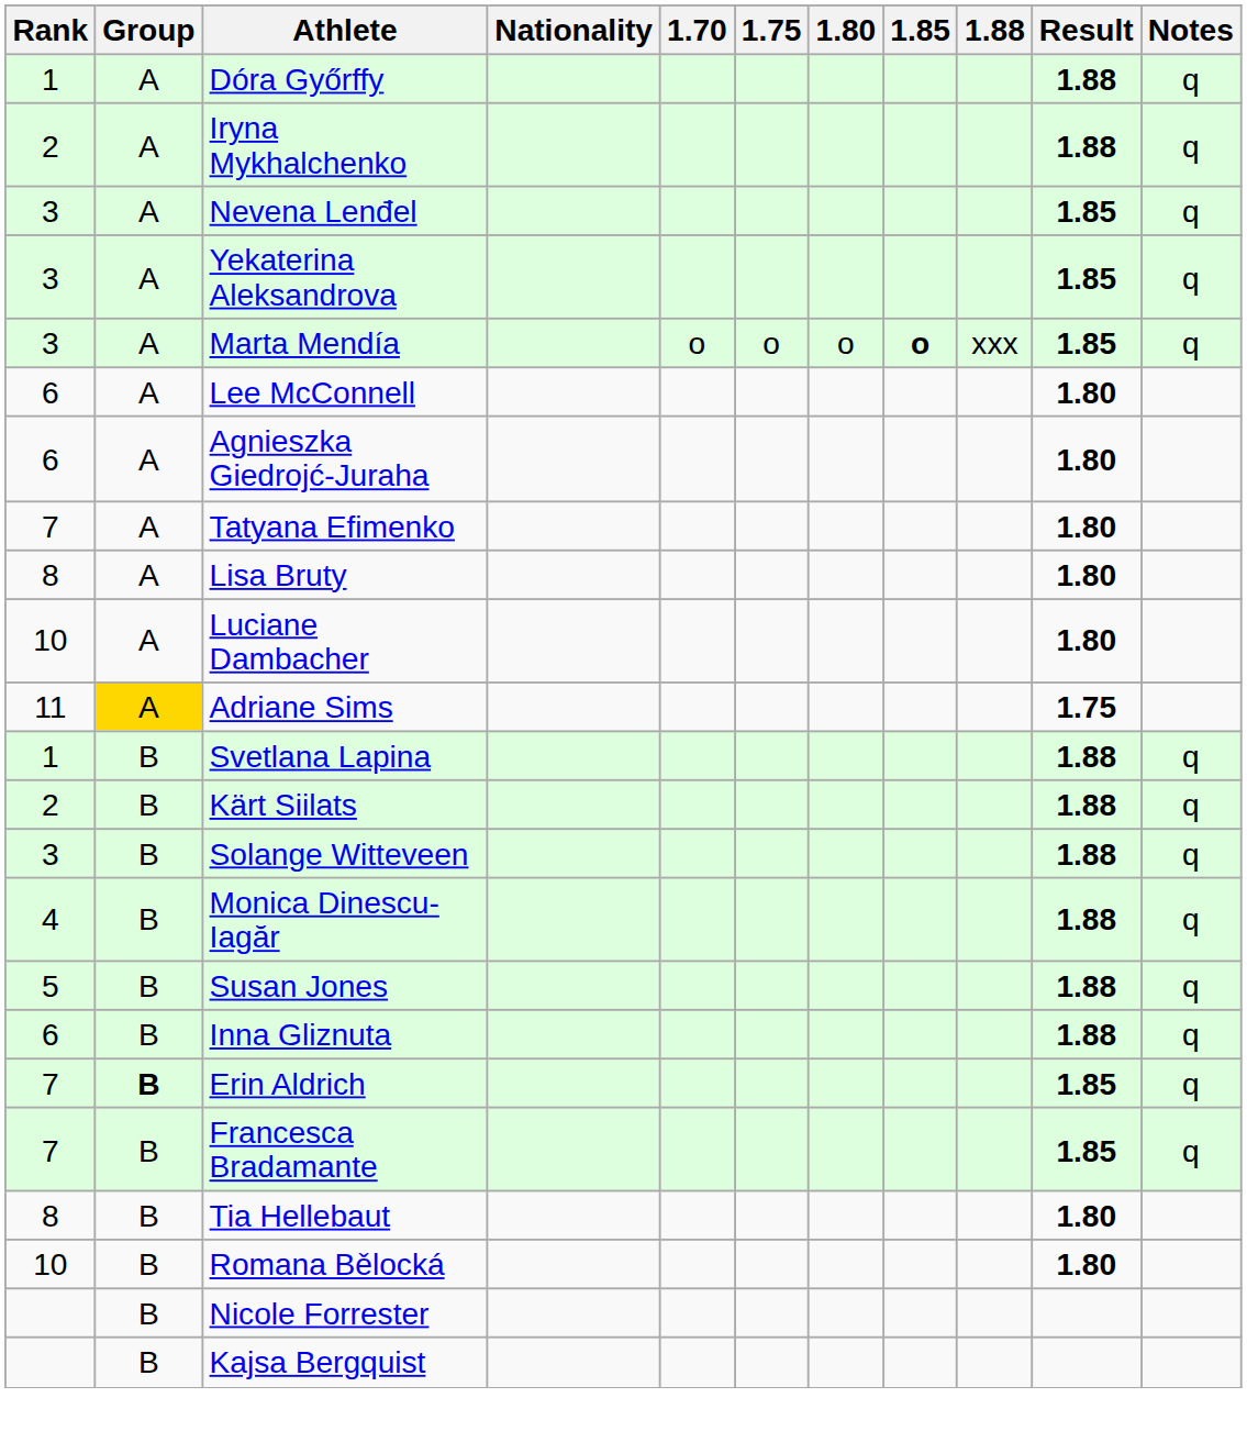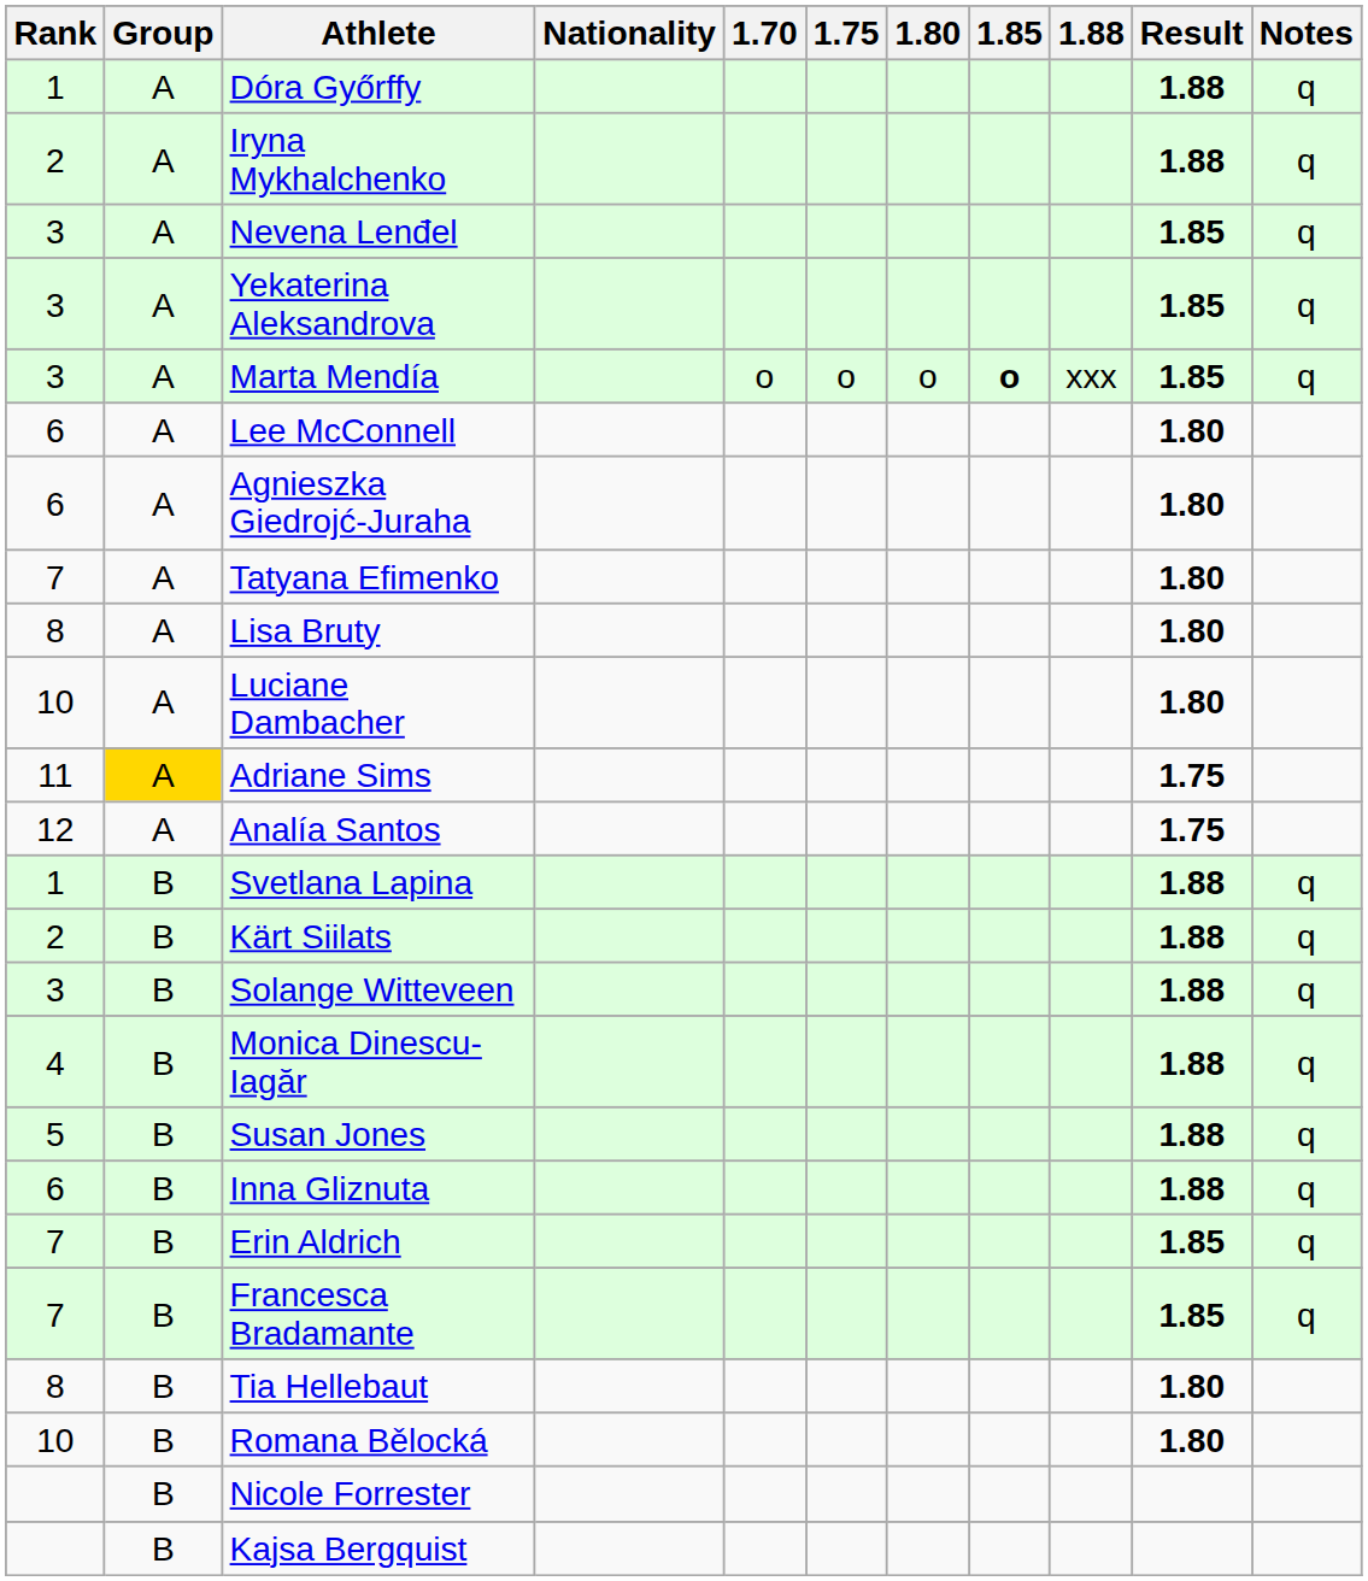 <table class="wikitable sortable" style="text-align:center;font-size:95%">
 <tr>
 <th>Rank</th>
 <th>Group</th>
 <th>Athlete</th>
 <th>Nationality</th>
 <th>1.70</th>
 <th>1.75</th>
 <th>1.80</th>
 <th>1.85</th>
 <th>1.88</th>
 <th>Result</th>
 <th>Notes</th>
 </tr>
 <tr bgcolor=ddffdd>
 <td>1</td>
 <td>A</td>
 <td align="left"><a href='#'>Dóra Győrffy</a></td>
 <td align=left></td>
 <td></td>
 <td></td>
 <td></td>
 <td></td>
 <td></td>
 <td><strong>1.88</strong></td>
 <td>q</td>
 </tr>
 <tr bgcolor=ddffdd>
 <td>2</td>
 <td>A</td>
 <td align="left"><a href='#'>Iryna Mykhalchenko</a></td>
 <td align=left></td>
 <td></td>
 <td></td>
 <td></td>
 <td></td>
 <td></td>
 <td><strong>1.88</strong></td>
 <td>q</td>
 </tr>
 <tr bgcolor=ddffdd>
 <td>3</td>
 <td>A</td>
 <td align="left"><a href='#'>Nevena Lenđel</a></td>
 <td align=left></td>
 <td></td>
 <td></td>
 <td></td>
 <td></td>
 <td></td>
 <td><strong>1.85</strong></td>
 <td>q</td>
 </tr>
 <tr bgcolor=ddffdd>
 <td>3</td>
 <td>A</td>
 <td align="left"><a href='#'>Yekaterina Aleksandrova</a></td>
 <td align=left></td>
 <td></td>
 <td></td>
 <td></td>
 <td></td>
 <td></td>
 <td><strong>1.85</strong></td>
 <td>q</td>
 </tr>
 <tr bgcolor=ddffdd>
 <td>3</td>
 <td>A</td>
 <td align="left"><a href='#'>Marta Mendía</a></td>
 <td align=left></td>
 <td>o</td>
 <td>o</td>
 <td>o</td>
 <td><strong>o</strong></td>
 <td>xxx</td>
 <td><strong>1.85</strong></td>
 <td>q</td>
 </tr>
 <tr>
 <td>6</td>
 <td>A</td>
 <td align="left"><a href='#'>Lee McConnell</a></td>
 <td align=left></td>
 <td></td>
 <td></td>
 <td></td>
 <td></td>
 <td></td>
 <td><strong>1.80</strong></td>
 <td></td>
 </tr>
 <tr>
 <td>6</td>
 <td>A</td>
 <td align="left"><a href='#'>Agnieszka Giedrojć-Juraha</a></td>
 <td align=left></td>
 <td></td>
 <td></td>
 <td></td>
 <td></td>
 <td></td>
 <td><strong>1.80</strong></td>
 <td></td>
 </tr>
 <tr>
 <td>7</td>
 <td>A</td>
 <td align="left"><a href='#'>Tatyana Efimenko</a></td>
 <td align=left></td>
 <td></td>
 <td></td>
 <td></td>
 <td></td>
 <td></td>
 <td><strong>1.80</strong></td>
 <td></td>
 </tr>
 <tr>
 <td>8</td>
 <td>A</td>
 <td align="left"><a href='#'>Lisa Bruty</a></td>
 <td align=left></td>
 <td></td>
 <td></td>
 <td></td>
 <td></td>
 <td></td>
 <td><strong>1.80</strong></td>
 <td></td>
 </tr>
 <tr>
 <td>10</td>
 <td>A</td>
 <td align="left"><a href='#'>Luciane Dambacher</a></td>
 <td align=left></td>
 <td></td>
 <td></td>
 <td></td>
 <td></td>
 <td></td>
 <td><strong>1.80</strong></td>
 <td></td>
 </tr>
 <tr>
 <td>11</td>
 <td style="background: gold;">A</td>
 <td align="left"><a href='#'>Adriane Sims</a></td>
 <td align=left></td>
 <td></td>
 <td></td>
 <td></td>
 <td></td>
 <td></td>
 <td><strong>1.75</strong></td>
 <td></td>
 </tr>
+<tr>
+<td>12</td>
+<td>A</td>
+<td align="left"><a href='#'>Analía Santos</a></td>
+<td align=left></td>
+<td></td>
+<td></td>
+<td></td>
+<td></td>
+<td></td>
+<td><strong>1.75</strong></td>
+<td></td>
+</tr>
 <tr bgcolor=ddffdd>
 <td>1</td>
 <td>B</td>
 <td align="left"><a href='#'>Svetlana Lapina</a></td>
 <td align=left></td>
 <td></td>
 <td></td>
 <td></td>
 <td></td>
 <td></td>
 <td><strong>1.88</strong></td>
 <td>q</td>
 </tr>
 <tr bgcolor=ddffdd>
 <td>2</td>
 <td>B</td>
 <td align="left"><a href='#'>Kärt Siilats</a></td>
 <td align=left></td>
 <td></td>
 <td></td>
 <td></td>
 <td></td>
 <td></td>
 <td><strong>1.88</strong></td>
 <td>q</td>
 </tr>
 <tr bgcolor=ddffdd>
 <td>3</td>
 <td>B</td>
 <td align="left"><a href='#'>Solange Witteveen</a></td>
 <td align=left></td>
 <td></td>
 <td></td>
 <td></td>
 <td></td>
 <td></td>
 <td><strong>1.88</strong></td>
 <td>q</td>
 </tr>
 <tr bgcolor=ddffdd>
 <td>4</td>
 <td>B</td>
 <td align="left"><a href='#'>Monica Dinescu-Iagăr</a></td>
 <td align=left></td>
 <td></td>
 <td></td>
 <td></td>
 <td></td>
 <td></td>
 <td><strong>1.88</strong></td>
 <td>q</td>
 </tr>
 <tr bgcolor=ddffdd>
 <td>5</td>
 <td>B</td>
 <td align="left"><a href='#'>Susan Jones</a></td>
 <td align=left></td>
 <td></td>
 <td></td>
 <td></td>
 <td></td>
 <td></td>
 <td><strong>1.88</strong></td>
 <td>q</td>
 </tr>
 <tr bgcolor=ddffdd>
 <td>6</td>
 <td>B</td>
 <td align="left"><a href='#'>Inna Gliznuta</a></td>
 <td align=left></td>
 <td></td>
 <td></td>
 <td></td>
 <td></td>
 <td></td>
 <td><strong>1.88</strong></td>
 <td>q</td>
 </tr>
 <tr bgcolor=ddffdd>
 <td>7</td>
-<td><strong>B</strong></td>
+<td>B</td>
 <td align="left"><a href='#'>Erin Aldrich</a></td>
 <td align=left></td>
 <td></td>
 <td></td>
 <td></td>
 <td></td>
 <td></td>
 <td><strong>1.85</strong></td>
 <td>q</td>
 </tr>
 <tr bgcolor=ddffdd>
 <td>7</td>
 <td>B</td>
 <td align="left"><a href='#'>Francesca Bradamante</a></td>
 <td align=left></td>
 <td></td>
 <td></td>
 <td></td>
 <td></td>
 <td></td>
 <td><strong>1.85</strong></td>
 <td>q</td>
 </tr>
 <tr>
 <td>8</td>
 <td>B</td>
 <td align="left"><a href='#'>Tia Hellebaut</a></td>
 <td align=left></td>
 <td></td>
 <td></td>
 <td></td>
 <td></td>
 <td></td>
 <td><strong>1.80</strong></td>
 <td></td>
 </tr>
 <tr>
 <td>10</td>
 <td>B</td>
 <td align="left"><a href='#'>Romana Bělocká</a></td>
 <td align=left></td>
 <td></td>
 <td></td>
 <td></td>
 <td></td>
 <td></td>
 <td><strong>1.80</strong></td>
 <td></td>
 </tr>
 <tr>
 <td></td>
 <td>B</td>
 <td align="left"><a href='#'>Nicole Forrester</a></td>
 <td align=left></td>
 <td></td>
 <td></td>
 <td></td>
 <td></td>
 <td></td>
 <td><strong></strong></td>
 <td></td>
 </tr>
 <tr>
 <td></td>
 <td>B</td>
 <td align="left"><a href='#'>Kajsa Bergquist</a></td>
 <td align=left></td>
 <td></td>
 <td></td>
 <td></td>
 <td></td>
 <td></td>
 <td><strong></strong></td>
 <td></td>
 </tr>
 </table>
